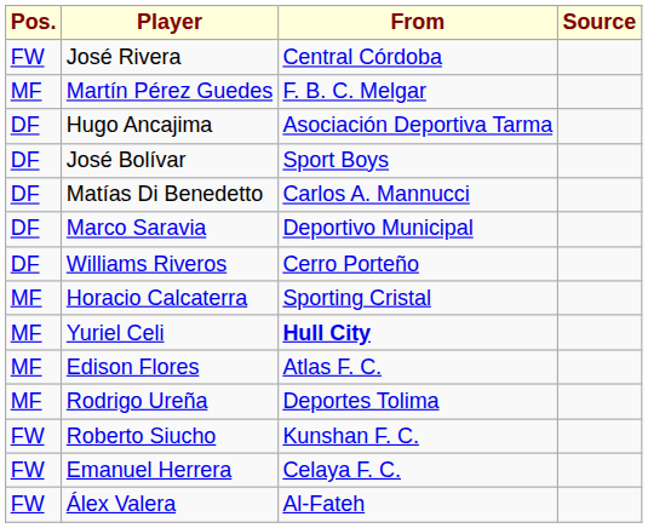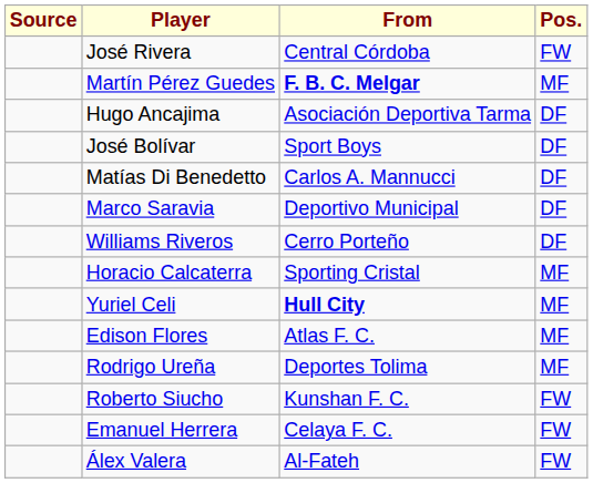 <table class="wikitable">
 <tr>
-<th style="color:#800000; background:#FFFFDA;">Pos.</th>
+<th style="color:#800000; background:#FFFFDA;">Source</th>
 <th style="color:#800000; background:#FFFFDA;">Player</th>
 <th style="color:#800000; background:#FFFFDA;">From</th>
-<th style="color:#800000; background:#FFFFDA;">Source</th>
+<th style="color:#800000; background:#FFFFDA;">Pos.</th>
 </tr>
 <tr>
-<td><a href='#'>FW</a></td>
+<td></td>
 <td> José Rivera</td>
 <td> <a href='#'>Central Córdoba</a></td>
-<td></td>
+<td><a href='#'>FW</a></td>
 </tr>
 <tr>
+<td></td>
+<td> <a href='#'>Martín Pérez Guedes</a></td>
+<td><strong> <a href='#'>F. B. C. Melgar</a></strong></td>
 <td><a href='#'>MF</a></td>
-<td> <a href='#'>Martín Pérez Guedes</a></td>
-<td> <a href='#'>F. B. C. Melgar</a></td>
-<td></td>
 </tr>
 <tr>
-<td><a href='#'>DF</a></td>
+<td></td>
 <td> Hugo Ancajima</td>
 <td> <a href='#'>Asociación Deportiva Tarma</a></td>
-<td></td>
+<td><a href='#'>DF</a></td>
 </tr>
 <tr>
-<td><a href='#'>DF</a></td>
+<td></td>
 <td> José Bolívar</td>
 <td> <a href='#'>Sport Boys</a></td>
-<td></td>
+<td><a href='#'>DF</a></td>
 </tr>
 <tr>
-<td><a href='#'>DF</a></td>
+<td></td>
 <td> Matías Di Benedetto</td>
 <td> <a href='#'>Carlos A. Mannucci</a></td>
-<td></td>
+<td><a href='#'>DF</a></td>
 </tr>
 <tr>
-<td><a href='#'>DF</a></td>
+<td></td>
 <td> <a href='#'>Marco Saravia</a></td>
 <td> <a href='#'>Deportivo Municipal</a></td>
-<td></td>
+<td><a href='#'>DF</a></td>
 </tr>
 <tr>
-<td><a href='#'>DF</a></td>
+<td></td>
 <td> <a href='#'>Williams Riveros</a></td>
 <td> <a href='#'>Cerro Porteño</a></td>
-<td></td>
+<td><a href='#'>DF</a></td>
 </tr>
 <tr>
-<td><a href='#'>MF</a></td>
+<td></td>
 <td> <a href='#'>Horacio Calcaterra</a></td>
 <td> <a href='#'>Sporting Cristal</a></td>
-<td></td>
+<td><a href='#'>MF</a></td>
 </tr>
 <tr>
-<td><a href='#'>MF</a></td>
+<td></td>
 <td> <a href='#'>Yuriel Celi</a></td>
 <td><strong> <a href='#'>Hull City</a></strong></td>
-<td></td>
+<td><a href='#'>MF</a></td>
 </tr>
 <tr>
-<td><a href='#'>MF</a></td>
+<td></td>
 <td> <a href='#'>Edison Flores</a></td>
 <td> <a href='#'>Atlas F. C.</a></td>
-<td></td>
+<td><a href='#'>MF</a></td>
 </tr>
 <tr>
-<td><a href='#'>MF</a></td>
+<td></td>
 <td> <a href='#'>Rodrigo Ureña</a></td>
 <td> <a href='#'>Deportes Tolima</a></td>
-<td></td>
+<td><a href='#'>MF</a></td>
 </tr>
 <tr>
-<td><a href='#'>FW</a></td>
+<td></td>
 <td> <a href='#'>Roberto Siucho</a></td>
 <td> <a href='#'>Kunshan F. C.</a></td>
-<td></td>
+<td><a href='#'>FW</a></td>
 </tr>
 <tr>
-<td><a href='#'>FW</a></td>
+<td></td>
 <td> <a href='#'>Emanuel Herrera</a></td>
 <td> <a href='#'>Celaya F. C.</a></td>
-<td></td>
+<td><a href='#'>FW</a></td>
 </tr>
 <tr>
-<td><a href='#'>FW</a></td>
+<td></td>
 <td> <a href='#'>Álex Valera</a></td>
 <td> <a href='#'>Al-Fateh</a></td>
-<td></td>
+<td><a href='#'>FW</a></td>
 </tr>
 </table>
